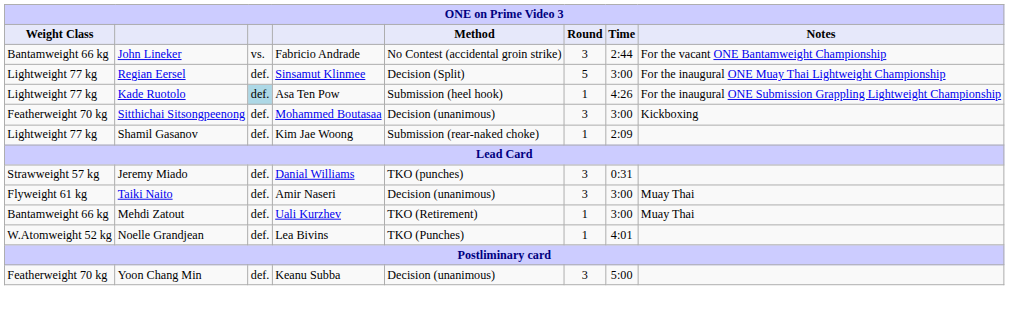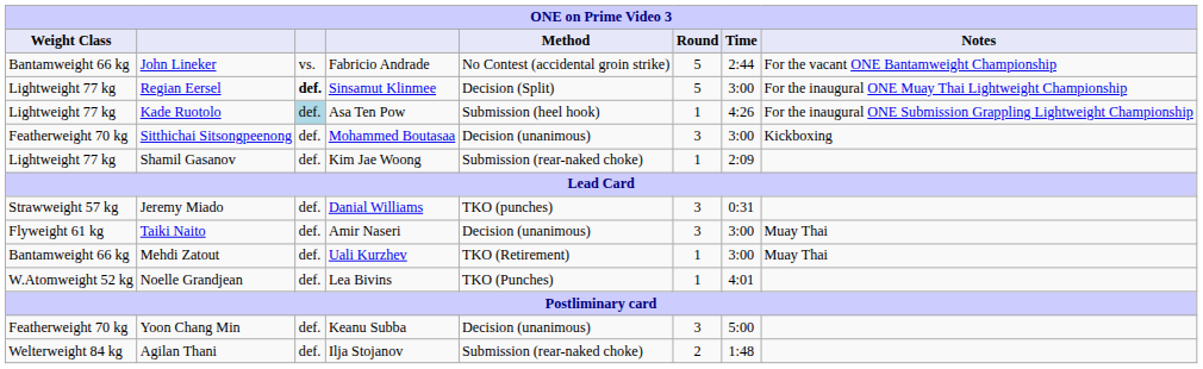 <table class="wikitable" style="font-size: 80%;">
 <tr>
 <th colspan="8" style="background-color: #ccf; color: #000080; text-align: center;"><strong>ONE on Prime Video 3</strong></th>
 </tr>
 <tr>
 <th colspan="1" style="background-color: #E6E8FA; color: #000000; text-align: center;">Weight Class</th>
 <th colspan="1" style="background-color: #E6E8FA; color: #000000; text-align: center;"></th>
 <th colspan="1" style="background-color: #E6E8FA; color: #000000; text-align: center;"></th>
 <th colspan="1" style="background-color: #E6E8FA; color: #000000; text-align: center;"></th>
 <th colspan="1" style="background-color: #E6E8FA; color: #000000; text-align: center;">Method</th>
 <th colspan="1" style="background-color: #E6E8FA; color: #000000; text-align: center;">Round</th>
 <th colspan="1" style="background-color: #E6E8FA; color: #000000; text-align: center;">Time</th>
 <th colspan="1" style="background-color: #E6E8FA; color: #000000; text-align: center;">Notes</th>
 </tr>
 <tr>
 <td>Bantamweight 66 kg</td>
 <td> <a href='#'>John Lineker</a></td>
 <td>vs.</td>
 <td> Fabricio Andrade</td>
 <td>No Contest (accidental groin strike)</td>
-<td align=center>3</td>
+<td align=center>5</td>
 <td align=center>2:44</td>
 <td>For the vacant <a href='#'>ONE Bantamweight Championship</a></td>
 </tr>
 <tr>
 <td>Lightweight 77 kg</td>
 <td> <a href='#'>Regian Eersel</a></td>
-<td>def.</td>
+<td><strong>def.</strong></td>
 <td> <a href='#'>Sinsamut Klinmee</a></td>
 <td>Decision (Split)</td>
 <td align=center>5</td>
 <td align=center>3:00</td>
 <td>For the inaugural <a href='#'>ONE Muay Thai Lightweight Championship</a></td>
 </tr>
 <tr>
 <td>Lightweight 77 kg</td>
 <td> <a href='#'>Kade Ruotolo</a></td>
 <td style="background: lightblue;">def.</td>
 <td> Asa Ten Pow</td>
 <td>Submission (heel hook)</td>
 <td align=center>1</td>
 <td align=center>4:26</td>
 <td>For the inaugural <a href='#'>ONE Submission Grappling Lightweight Championship</a></td>
 </tr>
 <tr>
 <td>Featherweight 70 kg</td>
 <td> <a href='#'>Sitthichai Sitsongpeenong</a></td>
 <td>def.</td>
 <td> <a href='#'>Mohammed Boutasaa</a></td>
 <td>Decision (unanimous)</td>
 <td align=center>3</td>
 <td align=center>3:00</td>
 <td>Kickboxing</td>
 </tr>
 <tr>
 <td>Lightweight 77 kg</td>
 <td> Shamil Gasanov</td>
 <td>def.</td>
 <td> Kim Jae Woong</td>
 <td>Submission (rear-naked choke)</td>
 <td align=center>1</td>
 <td align=center>2:09</td>
 <td></td>
 </tr>
 <tr>
 <td ! colspan="8" style="background-color: #ccf; color: #000080; text-align: center;"><strong>Lead Card</strong></td>
 </tr>
 <tr>
 <td>Strawweight 57 kg</td>
 <td> Jeremy Miado</td>
 <td>def.</td>
 <td> <a href='#'>Danial Williams</a></td>
 <td>TKO (punches)</td>
 <td align=center>3</td>
 <td align=center>0:31</td>
 <td></td>
 </tr>
 <tr>
 <td>Flyweight 61 kg</td>
 <td>  <a href='#'>Taiki Naito</a></td>
 <td>def.</td>
 <td> Amir Naseri</td>
 <td>Decision (unanimous)</td>
 <td align=center>3</td>
 <td align=center>3:00</td>
 <td>Muay Thai</td>
 </tr>
 <tr>
 <td>Bantamweight 66 kg</td>
 <td> Mehdi Zatout</td>
 <td>def.</td>
 <td> <a href='#'>Uali Kurzhev</a></td>
 <td>TKO (Retirement)</td>
 <td align=center>1</td>
 <td align=center>3:00</td>
 <td>Muay Thai</td>
 </tr>
 <tr>
 <td>W.Atomweight 52 kg</td>
 <td> Noelle Grandjean</td>
 <td>def.</td>
 <td> Lea Bivins</td>
 <td>TKO (Punches)</td>
 <td align=center>1</td>
 <td align=center>4:01</td>
 <td></td>
 </tr>
 <tr>
 <td ! colspan="8" style="background-color: #ccf; color: #000080; text-align: center;"><strong>Postliminary card</strong></td>
 </tr>
 <tr>
 <td>Featherweight 70 kg</td>
 <td> Yoon Chang Min</td>
 <td>def.</td>
 <td> Keanu Subba</td>
 <td>Decision (unanimous)</td>
 <td align=center>3</td>
 <td align=center>5:00</td>
 <td></td>
 </tr>
+<tr>
+<td>Welterweight 84 kg</td>
+<td> Agilan Thani</td>
+<td>def.</td>
+<td> Ilja Stojanov</td>
+<td>Submission (rear-naked choke)</td>
+<td align=center>2</td>
+<td align=center>1:48</td>
+<td></td>
+</tr>
 </table>
